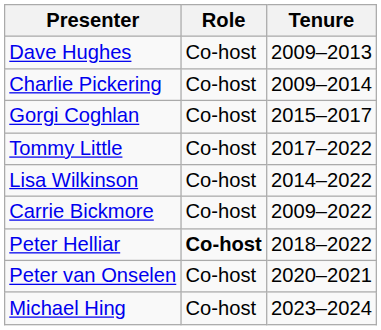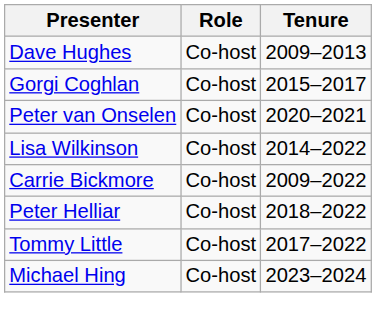 <table class="wikitable sortable">
 <tr>
 <th>Presenter</th>
 <th>Role</th>
 <th>Tenure</th>
 </tr>
 <tr>
 <td><a href='#'>Dave Hughes</a></td>
 <td>Co-host</td>
 <td>2009–2013</td>
 </tr>
 <tr>
-<td><a href='#'>Charlie Pickering</a></td>
-<td>Co-host</td>
-<td>2009–2014</td>
-</tr>
-<tr>
 <td><a href='#'>Gorgi Coghlan</a></td>
 <td>Co-host</td>
 <td>2015–2017</td>
 </tr>
 <tr>
-<td><a href='#'>Tommy Little</a></td>
+<td><a href='#'>Peter van Onselen</a></td>
 <td>Co-host</td>
-<td>2017–2022</td>
+<td>2020–2021</td>
 </tr>
 <tr>
 <td><a href='#'>Lisa Wilkinson</a></td>
 <td>Co-host</td>
 <td>2014–2022</td>
 </tr>
 <tr>
 <td><a href='#'>Carrie Bickmore</a></td>
 <td>Co-host</td>
 <td>2009–2022</td>
 </tr>
 <tr>
 <td><a href='#'>Peter Helliar</a></td>
-<td><strong>Co-host</strong></td>
+<td>Co-host</td>
 <td>2018–2022</td>
 </tr>
 <tr>
-<td><a href='#'>Peter van Onselen</a></td>
+<td><a href='#'>Tommy Little</a></td>
 <td>Co-host</td>
-<td>2020–2021</td>
+<td>2017–2022</td>
 </tr>
 <tr>
 <td><a href='#'>Michael Hing</a></td>
 <td>Co-host</td>
 <td>2023–2024</td>
 </tr>
 </table>
